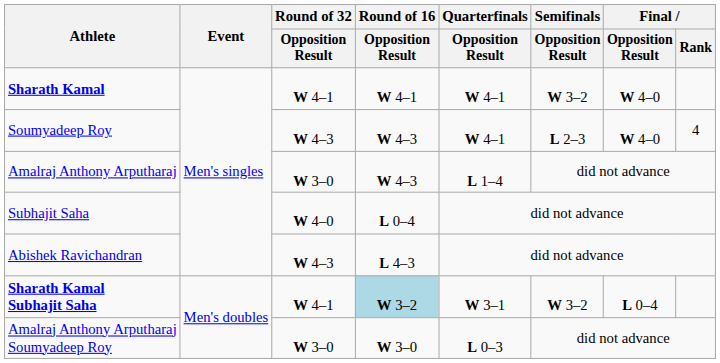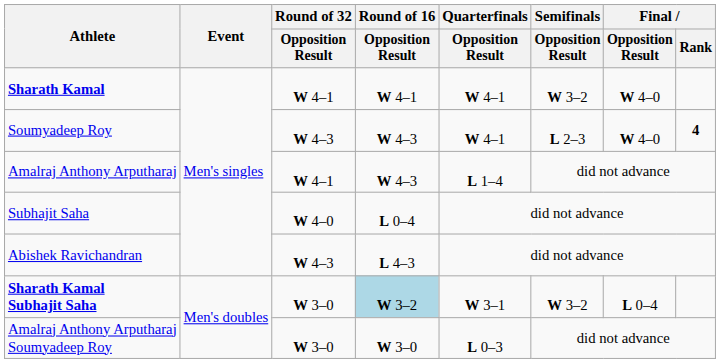 <table class="wikitable" style="font-size:90%">
 <tr>
 <th rowspan="2">Athlete</th>
 <th rowspan="2">Event</th>
 <th>Round of 32</th>
 <th>Round of 16</th>
 <th>Quarterfinals</th>
 <th>Semifinals</th>
 <th colspan=2>Final / </th>
 </tr>
 <tr style="font-size:95%">
 <th>Opposition<br>Result</th>
 <th>Opposition<br>Result</th>
 <th>Opposition<br>Result</th>
 <th>Opposition<br>Result</th>
 <th>Opposition<br>Result</th>
 <th>Rank</th>
 </tr>
 <tr align=center>
 <td align=left><strong><a href='#'>Sharath Kamal</a></strong></td>
 <td align=left rowspan=5><a href='#'>Men's singles</a></td>
 <td> <br><strong>W</strong> 4–1</td>
 <td> <br><strong>W</strong> 4–1</td>
 <td> <br><strong>W</strong> 4–1</td>
 <td> <br><strong>W</strong> 3–2</td>
 <td> <br><strong>W</strong> 4–0</td>
 <td></td>
 </tr>
 <tr align=center>
 <td align=left><a href='#'>Soumyadeep Roy</a></td>
 <td> <br><strong>W</strong> 4–3</td>
 <td> <br><strong>W</strong> 4–3</td>
 <td> <br><strong>W</strong> 4–1</td>
 <td> <br><strong>L</strong> 2–3</td>
 <td> <br><strong>W</strong> 4–0</td>
-<td>4</td>
+<td><strong>4</strong></td>
 </tr>
 <tr align=center>
 <td align=left><a href='#'>Amalraj Anthony Arputharaj</a></td>
-<td> <br><strong>W</strong> 3–0</td>
+<td> <br><strong>W</strong> 4–1</td>
 <td> <br><strong>W</strong> 4–3</td>
 <td> <br><strong>L</strong> 1–4</td>
 <td colspan="3">did not advance</td>
 </tr>
 <tr align=center>
 <td align=left><a href='#'>Subhajit Saha</a></td>
 <td> <br><strong>W</strong> 4–0</td>
 <td> <br><strong>L</strong> 0–4</td>
 <td colspan="4">did not advance</td>
 </tr>
 <tr align=center>
 <td align=left><a href='#'>Abishek Ravichandran</a></td>
 <td> <br><strong>W</strong> 4–3</td>
 <td> <br><strong>L</strong> 4–3</td>
 <td colspan="4">did not advance</td>
 </tr>
 <tr align=center>
 <td align=left><strong><a href='#'>Sharath Kamal</a><br> <a href='#'>Subhajit Saha</a></strong></td>
 <td align=left rowspan=2><a href='#'>Men's doubles</a></td>
-<td> <br><strong>W</strong> 4–1</td>
+<td> <br><strong>W</strong> 3–0</td>
 <td style="background: lightblue;"> <br><strong>W</strong> 3–2</td>
 <td> <br><strong>W</strong> 3–1</td>
 <td> <br><strong>W</strong> 3–2</td>
 <td> <br><strong>L</strong> 0–4</td>
 <td></td>
 </tr>
 <tr align=center>
 <td align=left><a href='#'>Amalraj Anthony Arputharaj</a><br> <a href='#'>Soumyadeep Roy</a></td>
 <td> <br><strong>W</strong> 3–0</td>
 <td> <br><strong>W</strong> 3–0</td>
 <td> <br><strong>L</strong> 0–3</td>
 <td colspan="3">did not advance</td>
 </tr>
 </table>
